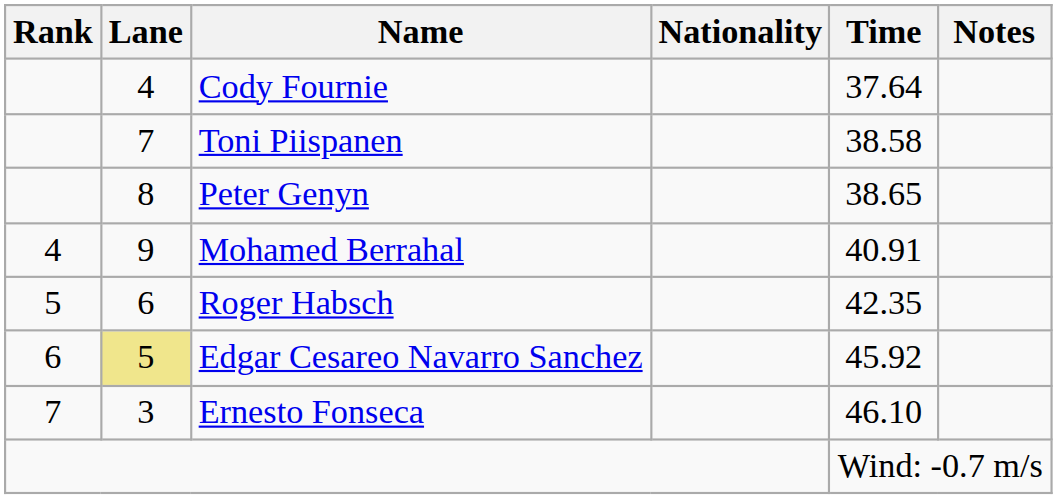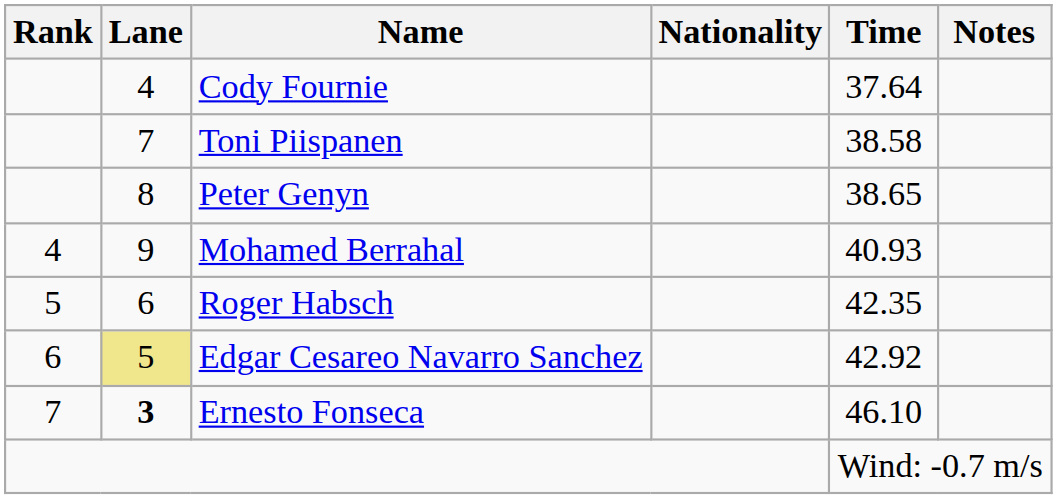 <table class="wikitable sortable" style="text-align:center">
 <tr>
 <th>Rank</th>
 <th>Lane</th>
 <th>Name</th>
 <th>Nationality</th>
 <th>Time</th>
 <th>Notes</th>
 </tr>
 <tr>
 <td></td>
 <td>4</td>
 <td align="left"><a href='#'>Cody Fournie</a></td>
 <td align="left"></td>
 <td>37.64</td>
 <td></td>
 </tr>
 <tr>
 <td></td>
 <td>7</td>
 <td align="left"><a href='#'>Toni Piispanen</a></td>
 <td align="left"></td>
 <td>38.58</td>
 <td></td>
 </tr>
 <tr>
 <td></td>
 <td>8</td>
 <td align="left"><a href='#'>Peter Genyn</a></td>
 <td align="left"></td>
 <td>38.65</td>
 <td></td>
 </tr>
 <tr>
 <td>4</td>
 <td>9</td>
 <td align="left"><a href='#'>Mohamed Berrahal</a></td>
 <td align="left"></td>
-<td>40.91</td>
+<td>40.93</td>
 <td></td>
 </tr>
 <tr>
 <td>5</td>
 <td>6</td>
 <td align="left"><a href='#'>Roger Habsch</a></td>
 <td align="left"></td>
 <td>42.35</td>
 <td></td>
 </tr>
 <tr>
 <td>6</td>
 <td style="background: khaki;">5</td>
 <td align="left"><a href='#'>Edgar Cesareo Navarro Sanchez</a></td>
 <td align="left"></td>
-<td>45.92</td>
+<td>42.92</td>
 <td></td>
 </tr>
 <tr>
 <td>7</td>
-<td>3</td>
+<td><strong>3</strong></td>
 <td align="left"><a href='#'>Ernesto Fonseca</a></td>
 <td align="left"></td>
 <td>46.10</td>
 <td></td>
 </tr>
 <tr class="sortbottom">
 <td colspan="4"></td>
 <td colspan="2" style="text-align:left;">Wind: -0.7 m/s</td>
 </tr>
 </table>
